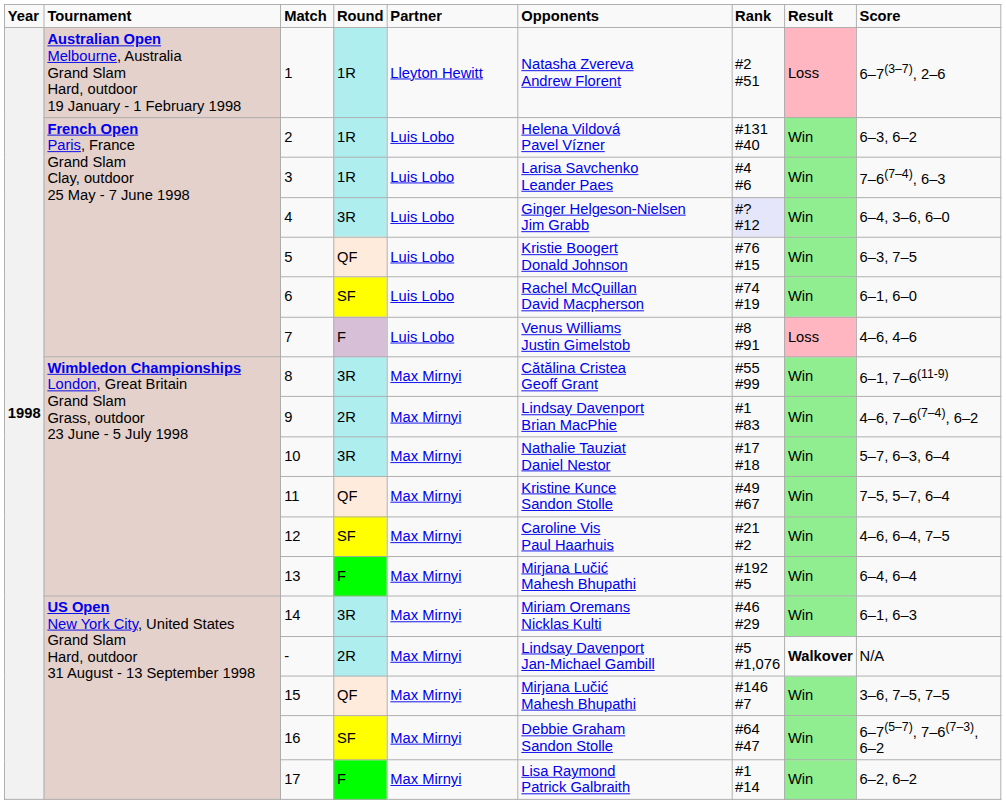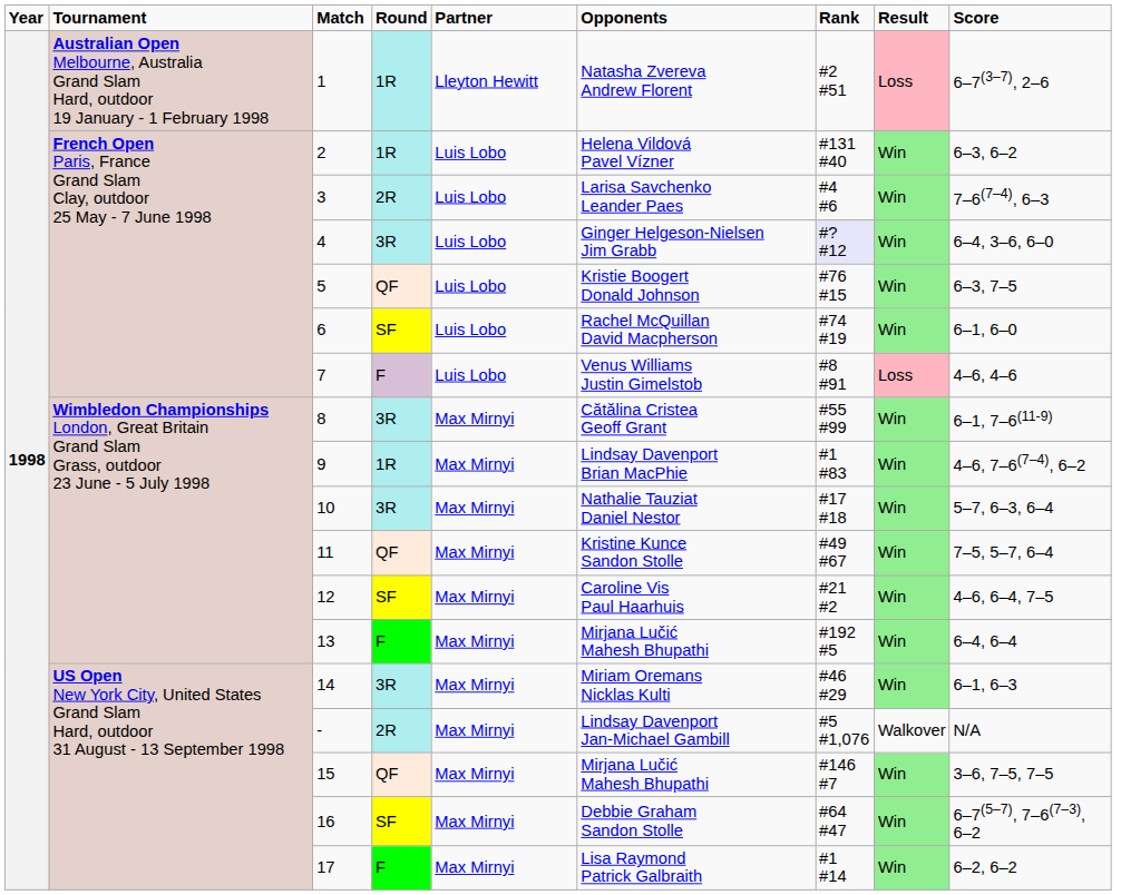 <table class="wikitable">
 <tr style="font-weight:bold">
 <td>Year</td>
 <td style="width:250px;">Tournament</td>
 <td style="width:50px;">Match</td>
 <td style="width:50px;">Round</td>
 <td style="width:135px;">Partner</td>
 <td style="width:225px;">Opponents</td>
 <td style="width:50px;">Rank</td>
 <td style="width:50px;">Result</td>
 <td style="width:150px;">Score</td>
 </tr>
 <tr>
 <th rowspan=18>1998</th>
 <td style="background:#e5d1cb; text-align:left; vertical-align:top;"><strong><a href='#'>Australian Open</a></strong><br> <a href='#'>Melbourne</a>, Australia<br>Grand Slam<br>Hard, outdoor<br>19 January - 1 February 1998</td>
 <td>1</td>
 <td style="background:#afeeee;">1R</td>
 <td> <a href='#'>Lleyton Hewitt</a></td>
 <td> <a href='#'>Natasha Zvereva</a><br> <a href='#'>Andrew Florent</a></td>
 <td>#2<br>#51</td>
 <td bgcolor=lightpink>Loss</td>
 <td>6–7<sup>(3–7)</sup>, 2–6</td>
 </tr>
 <tr>
 <td rowspan=6 style="background:#e5d1cb; text-align:left; vertical-align:top;"><strong><a href='#'>French Open</a></strong><br> <a href='#'>Paris</a>, France<br>Grand Slam<br>Clay, outdoor<br>25 May - 7 June 1998</td>
 <td>2</td>
 <td style="background:#afeeee;">1R</td>
 <td> <a href='#'>Luis Lobo</a></td>
 <td> <a href='#'>Helena Vildová</a><br> <a href='#'>Pavel Vízner</a></td>
 <td>#131<br>#40</td>
 <td bgcolor=lightgreen>Win</td>
 <td>6–3, 6–2</td>
 </tr>
 <tr>
 <td>3</td>
-<td style="background:#afeeee;">1R</td>
+<td style="background:#afeeee;">2R</td>
 <td> <a href='#'>Luis Lobo</a></td>
 <td> <a href='#'>Larisa Savchenko</a><br> <a href='#'>Leander Paes</a></td>
 <td>#4<br>#6</td>
 <td bgcolor=lightgreen>Win</td>
 <td>7–6<sup>(7–4)</sup>, 6–3</td>
 </tr>
 <tr>
 <td>4</td>
 <td style="background:#afeeee;">3R</td>
 <td> <a href='#'>Luis Lobo</a></td>
 <td> <a href='#'>Ginger Helgeson-Nielsen</a><br> <a href='#'>Jim Grabb</a></td>
 <td style="background: lavender;">#?<br>#12</td>
 <td bgcolor=lightgreen>Win</td>
 <td>6–4, 3–6, 6–0</td>
 </tr>
 <tr>
 <td>5</td>
 <td style="background:#ffebdc;">QF</td>
 <td> <a href='#'>Luis Lobo</a></td>
 <td> <a href='#'>Kristie Boogert</a><br> <a href='#'>Donald Johnson</a></td>
 <td>#76<br>#15</td>
 <td bgcolor=lightgreen>Win</td>
 <td>6–3, 7–5</td>
 </tr>
 <tr>
 <td>6</td>
 <td style="background:yellow;">SF</td>
 <td> <a href='#'>Luis Lobo</a></td>
 <td> <a href='#'>Rachel McQuillan</a><br> <a href='#'>David Macpherson</a></td>
 <td>#74<br>#19</td>
 <td bgcolor=lightgreen>Win</td>
 <td>6–1, 6–0</td>
 </tr>
 <tr>
 <td>7</td>
 <td style="background:thistle;">F</td>
 <td> <a href='#'>Luis Lobo</a></td>
 <td> <a href='#'>Venus Williams</a><br> <a href='#'>Justin Gimelstob</a></td>
 <td>#8<br>#91</td>
 <td bgcolor=lightpink>Loss</td>
 <td>4–6, 4–6</td>
 </tr>
 <tr>
 <td rowspan=6 style="background:#e5d1cb; text-align:left; vertical-align:top;"><strong><a href='#'>Wimbledon Championships</a></strong><br> <a href='#'>London</a>, Great Britain<br>Grand Slam<br>Grass, outdoor<br>23 June - 5 July 1998</td>
 <td>8</td>
 <td style="background:#afeeee;">3R</td>
 <td> <a href='#'>Max Mirnyi</a></td>
 <td> <a href='#'>Cătălina Cristea</a><br> <a href='#'>Geoff Grant</a></td>
 <td>#55<br>#99</td>
 <td bgcolor=lightgreen>Win</td>
 <td>6–1, 7–6<sup>(11-9)</sup></td>
 </tr>
 <tr>
 <td>9</td>
-<td style="background:#afeeee;">2R</td>
+<td style="background:#afeeee;">1R</td>
 <td> <a href='#'>Max Mirnyi</a></td>
 <td> <a href='#'>Lindsay Davenport</a><br> <a href='#'>Brian MacPhie</a></td>
 <td>#1<br>#83</td>
 <td bgcolor=lightgreen>Win</td>
 <td>4–6, 7–6<sup>(7–4)</sup>, 6–2</td>
 </tr>
 <tr>
 <td>10</td>
 <td style="background:#afeeee;">3R</td>
 <td> <a href='#'>Max Mirnyi</a></td>
 <td> <a href='#'>Nathalie Tauziat</a><br> <a href='#'>Daniel Nestor</a></td>
 <td>#17<br>#18</td>
 <td bgcolor=lightgreen>Win</td>
 <td>5–7, 6–3, 6–4</td>
 </tr>
 <tr>
 <td>11</td>
 <td style="background:#ffebdc;">QF</td>
 <td> <a href='#'>Max Mirnyi</a></td>
 <td> <a href='#'>Kristine Kunce</a><br> <a href='#'>Sandon Stolle</a></td>
 <td>#49<br>#67</td>
 <td bgcolor=lightgreen>Win</td>
 <td>7–5, 5–7, 6–4</td>
 </tr>
 <tr>
 <td>12</td>
 <td style="background:yellow;">SF</td>
 <td> <a href='#'>Max Mirnyi</a></td>
 <td> <a href='#'>Caroline Vis</a><br> <a href='#'>Paul Haarhuis</a></td>
 <td>#21<br>#2</td>
 <td bgcolor=lightgreen>Win</td>
 <td>4–6, 6–4, 7–5</td>
 </tr>
 <tr>
 <td>13</td>
 <td style="background:lime;">F</td>
 <td> <a href='#'>Max Mirnyi</a></td>
 <td> <a href='#'>Mirjana Lučić</a><br> <a href='#'>Mahesh Bhupathi</a></td>
 <td>#192<br>#5</td>
 <td bgcolor=lightgreen>Win</td>
 <td>6–4, 6–4</td>
 </tr>
 <tr>
 <td rowspan=5 style="background:#e5d1cb; text-align:left; vertical-align:top;"><strong><a href='#'>US Open</a></strong><br> <a href='#'>New York City</a>, United States<br>Grand Slam<br>Hard, outdoor<br>31 August - 13 September 1998</td>
 <td>14</td>
 <td style="background:#afeeee;">3R</td>
 <td> <a href='#'>Max Mirnyi</a></td>
 <td> <a href='#'>Miriam Oremans</a><br> <a href='#'>Nicklas Kulti</a></td>
 <td>#46<br>#29</td>
 <td bgcolor=lightgreen>Win</td>
 <td>6–1, 6–3</td>
 </tr>
 <tr>
 <td>-</td>
 <td style="background:#afeeee;">2R</td>
 <td> <a href='#'>Max Mirnyi</a></td>
 <td> <a href='#'>Lindsay Davenport</a><br> <a href='#'>Jan-Michael Gambill</a></td>
 <td>#5<br>#1,076</td>
-<td><strong>Walkover</strong></td>
+<td>Walkover</td>
 <td>N/A</td>
 </tr>
 <tr>
 <td>15</td>
 <td style="background:#ffebdc;">QF</td>
 <td> <a href='#'>Max Mirnyi</a></td>
 <td> <a href='#'>Mirjana Lučić</a><br> <a href='#'>Mahesh Bhupathi</a></td>
 <td>#146<br>#7</td>
 <td bgcolor=lightgreen>Win</td>
 <td>3–6, 7–5, 7–5</td>
 </tr>
 <tr>
 <td>16</td>
 <td style="background:yellow;">SF</td>
 <td> <a href='#'>Max Mirnyi</a></td>
 <td> <a href='#'>Debbie Graham</a><br> <a href='#'>Sandon Stolle</a></td>
 <td>#64<br>#47</td>
 <td bgcolor=lightgreen>Win</td>
 <td>6–7<sup>(5–7)</sup>, 7–6<sup>(7–3)</sup>, 6–2</td>
 </tr>
 <tr>
 <td>17</td>
 <td style="background:lime;">F</td>
 <td> <a href='#'>Max Mirnyi</a></td>
 <td> <a href='#'>Lisa Raymond</a><br> <a href='#'>Patrick Galbraith</a></td>
 <td>#1<br>#14</td>
 <td bgcolor=lightgreen>Win</td>
 <td>6–2, 6–2</td>
 </tr>
 </table>
